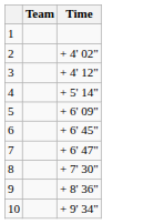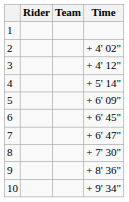 <table class="wikitable">
 <tr>
 <th></th>
+<th>Rider</th>
 <th>Team</th>
 <th>Time</th>
 </tr>
 <tr>
 <td>1</td>
+<td> </td>
 <td></td>
 <td align="right"></td>
 </tr>
 <tr>
 <td>2</td>
 <td></td>
+<td></td>
 <td align="right">+ 4' 02"</td>
 </tr>
 <tr>
 <td>3</td>
+<td></td>
 <td></td>
 <td align="right">+ 4' 12"</td>
 </tr>
 <tr>
 <td>4</td>
 <td></td>
+<td></td>
 <td align="right">+ 5' 14"</td>
 </tr>
 <tr>
 <td>5</td>
 <td></td>
+<td></td>
 <td align="right">+ 6' 09"</td>
 </tr>
 <tr>
 <td>6</td>
+<td> </td>
 <td></td>
 <td align="right">+ 6' 45"</td>
 </tr>
 <tr>
 <td>7</td>
 <td></td>
+<td></td>
 <td align="right">+ 6' 47"</td>
 </tr>
 <tr>
 <td>8</td>
+<td></td>
 <td></td>
 <td align="right">+ 7' 30"</td>
 </tr>
 <tr>
 <td>9</td>
 <td></td>
+<td></td>
 <td align="right">+ 8' 36"</td>
 </tr>
 <tr>
 <td>10</td>
 <td></td>
+<td></td>
 <td align="right">+ 9' 34"</td>
 </tr>
 </table>
